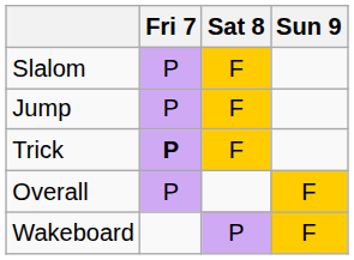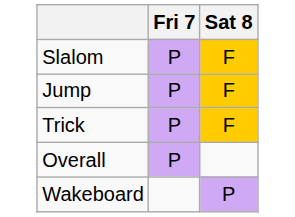 <table class="wikitable" style="margin:0.5em auto; font-size:90%; line-height:1.25em; text-align:center;">
 <tr>
 <th></th>
 <th>Fri 7</th>
 <th>Sat 8</th>
-<th>Sun 9</th>
 </tr>
 <tr>
 <td align=left>Slalom</td>
 <td style="background-color:#D0A9F5;text-align:center;">P</td>
 <td style="background-color:#ffcc00;text-align:center;">F</td>
-<td></td>
 </tr>
 <tr>
 <td align=left>Jump</td>
 <td style="background-color:#D0A9F5;text-align:center;">P</td>
 <td style="background-color:#ffcc00;text-align:center;">F</td>
-<td></td>
 </tr>
 <tr>
 <td align=left>Trick</td>
-<td style="background-color:#D0A9F5;text-align:center;"><strong>P</strong></td>
+<td style="background-color:#D0A9F5;text-align:center;">P</td>
 <td style="background-color:#ffcc00;text-align:center;">F</td>
-<td></td>
 </tr>
 <tr>
 <td align=left>Overall</td>
 <td style="background-color:#D0A9F5;text-align:center;">P</td>
 <td></td>
-<td style="background-color:#ffcc00;text-align:center;">F</td>
 </tr>
 <tr>
 <td align=left>Wakeboard</td>
 <td></td>
 <td style="background-color:#D0A9F5;text-align:center;">P</td>
-<td style="background-color:#ffcc00;text-align:center;">F</td>
 </tr>
 </table>
